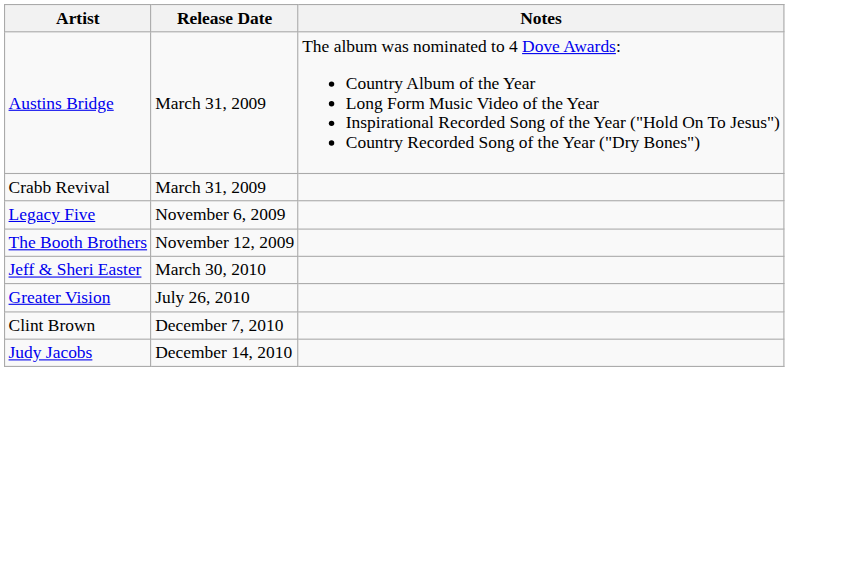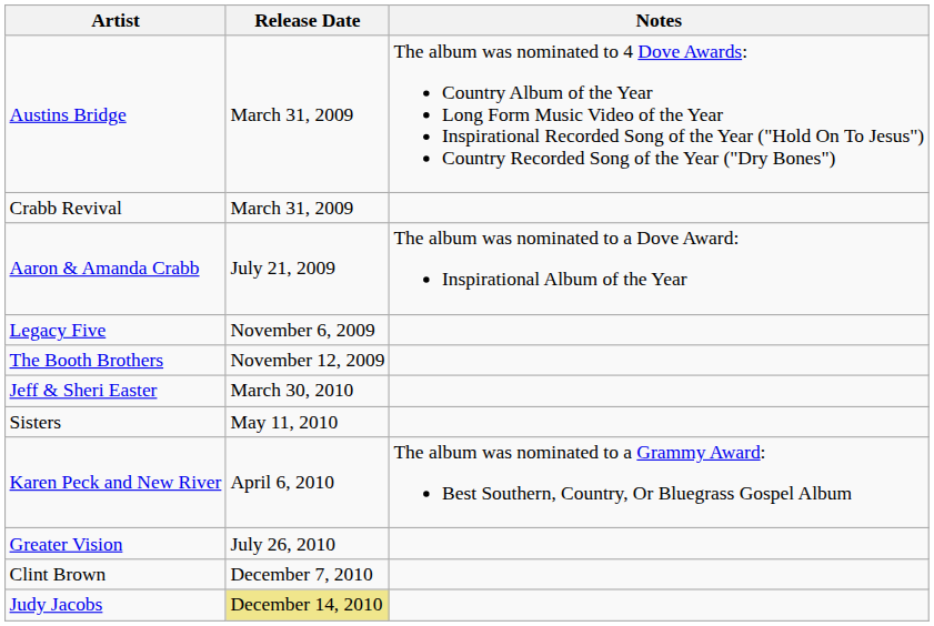 <table class="wikitable">
 <tr>
 <th>Artist</th>
 <th>Release Date</th>
 <th>Notes</th>
 </tr>
 <tr>
 <td><a href='#'>Austins Bridge</a></td>
 <td>March 31, 2009</td>
 <td>The album was nominated to 4 <a href='#'>Dove Awards</a>:<br><ul><li>Country Album of the Year</li><li>Long Form Music Video of the Year</li><li>Inspirational Recorded Song of the Year ("Hold On To Jesus")</li><li>Country Recorded Song of the Year ("Dry Bones")</li></ul></td>
 </tr>
 <tr>
 <td>Crabb Revival</td>
 <td>March 31, 2009</td>
 <td></td>
 </tr>
 <tr>
+<td><a href='#'>Aaron & Amanda Crabb</a></td>
+<td>July 21, 2009</td>
+<td>The album was nominated to a Dove Award:<br><ul><li>Inspirational Album of the Year</li></ul></td>
+</tr>
+<tr>
 <td><a href='#'>Legacy Five</a></td>
 <td>November 6, 2009</td>
 <td></td>
 </tr>
 <tr>
 <td><a href='#'>The Booth Brothers</a></td>
 <td>November 12, 2009</td>
 <td></td>
 </tr>
 <tr>
 <td><a href='#'>Jeff & Sheri Easter</a></td>
 <td>March 30, 2010</td>
 <td></td>
 </tr>
 <tr>
+<td>Sisters</td>
+<td>May 11, 2010</td>
+<td></td>
+</tr>
+<tr>
+<td><a href='#'>Karen Peck and New River</a></td>
+<td>April 6, 2010</td>
+<td>The album was nominated to a <a href='#'>Grammy Award</a>:<br><ul><li>Best Southern, Country, Or Bluegrass Gospel Album</li></ul></td>
+</tr>
+<tr>
 <td><a href='#'>Greater Vision</a></td>
 <td>July 26, 2010</td>
 <td></td>
 </tr>
 <tr>
 <td>Clint Brown</td>
 <td>December 7, 2010</td>
 <td></td>
 </tr>
 <tr>
 <td><a href='#'>Judy Jacobs</a></td>
-<td>December 14, 2010</td>
+<td style="background: khaki;">December 14, 2010</td>
 <td></td>
 </tr>
 </table>
